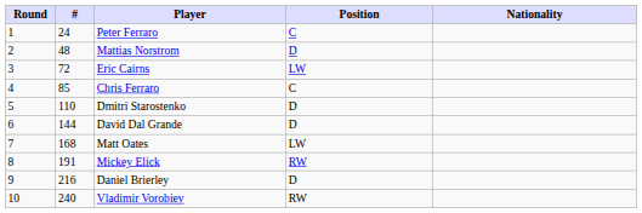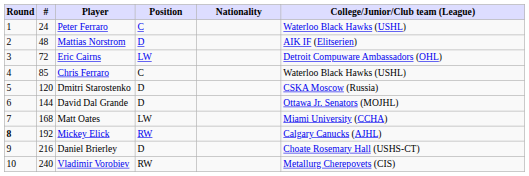 <table class="wikitable">
 <tr>
 <th style="background:#ddf; width:2.00%;">Round</th>
 <th style="background:#ddf; width:2.75%;">#</th>
 <th style="background:#ddf; width:16.0%;">Player</th>
 <th style="background:#ddf; width:12.25%;">Position</th>
 <th style="background:#ddf; width:17.0%;">Nationality</th>
+<th style="background:#ddf; width:100.0%;">College/Junior/Club team (League)</th>
 </tr>
 <tr>
 <td>1</td>
 <td>24</td>
 <td><a href='#'>Peter Ferraro</a></td>
 <td><a href='#'>C</a></td>
 <td></td>
+<td><a href='#'>Waterloo Black Hawks</a> (<a href='#'>USHL</a>)</td>
 </tr>
 <tr>
 <td>2</td>
 <td>48</td>
 <td><a href='#'>Mattias Norstrom</a></td>
 <td><a href='#'>D</a></td>
 <td></td>
+<td><a href='#'>AIK IF</a> (<a href='#'>Elitserien</a>)</td>
 </tr>
 <tr>
 <td>3</td>
 <td>72</td>
 <td><a href='#'>Eric Cairns</a></td>
 <td><a href='#'>LW</a></td>
 <td></td>
+<td><a href='#'>Detroit Compuware Ambassadors</a> (<a href='#'>OHL</a>)</td>
 </tr>
 <tr>
 <td>4</td>
 <td>85</td>
 <td><a href='#'>Chris Ferraro</a></td>
 <td>C</td>
 <td></td>
+<td>Waterloo Black Hawks (USHL)</td>
 </tr>
 <tr>
 <td>5</td>
-<td>110</td>
+<td>120</td>
 <td>Dmitri Starostenko</td>
 <td>D</td>
 <td></td>
+<td><a href='#'>CSKA Moscow</a> (Russia)</td>
 </tr>
 <tr>
 <td>6</td>
 <td>144</td>
 <td>David Dal Grande</td>
 <td>D</td>
 <td></td>
+<td><a href='#'>Ottawa Jr. Senators</a> (MOJHL)</td>
 </tr>
 <tr>
 <td>7</td>
 <td>168</td>
 <td>Matt Oates</td>
 <td>LW</td>
 <td></td>
+<td><a href='#'>Miami University</a> (<a href='#'>CCHA</a>)</td>
 </tr>
 <tr>
-<td>8</td>
-<td>191</td>
+<td><strong>8</strong></td>
+<td>192</td>
 <td><a href='#'>Mickey Elick</a></td>
 <td><a href='#'>RW</a></td>
 <td></td>
+<td><a href='#'>Calgary Canucks</a> (<a href='#'>AJHL</a>)</td>
 </tr>
 <tr>
 <td>9</td>
 <td>216</td>
 <td>Daniel Brierley</td>
 <td>D</td>
 <td></td>
+<td><a href='#'>Choate Rosemary Hall</a> (USHS-CT)</td>
 </tr>
 <tr>
 <td>10</td>
 <td>240</td>
 <td><a href='#'>Vladimir Vorobiev</a></td>
 <td>RW</td>
 <td></td>
+<td><a href='#'>Metallurg Cherepovets</a> (CIS)</td>
 </tr>
 </table>
